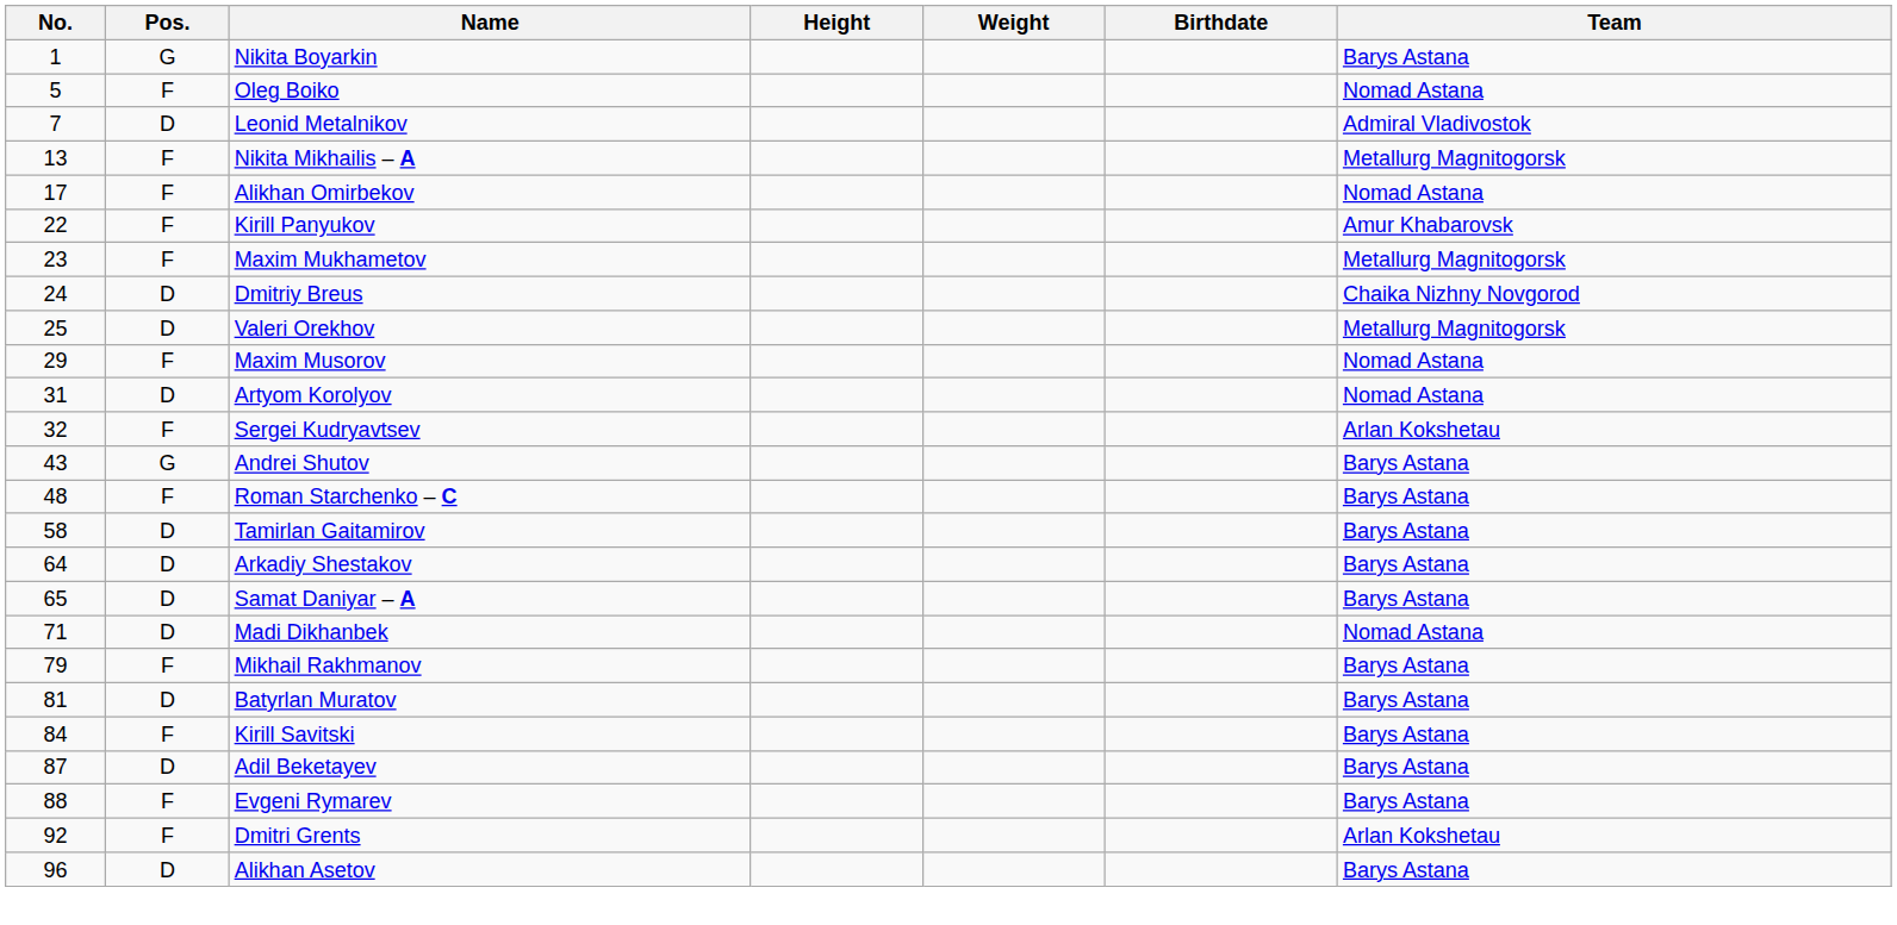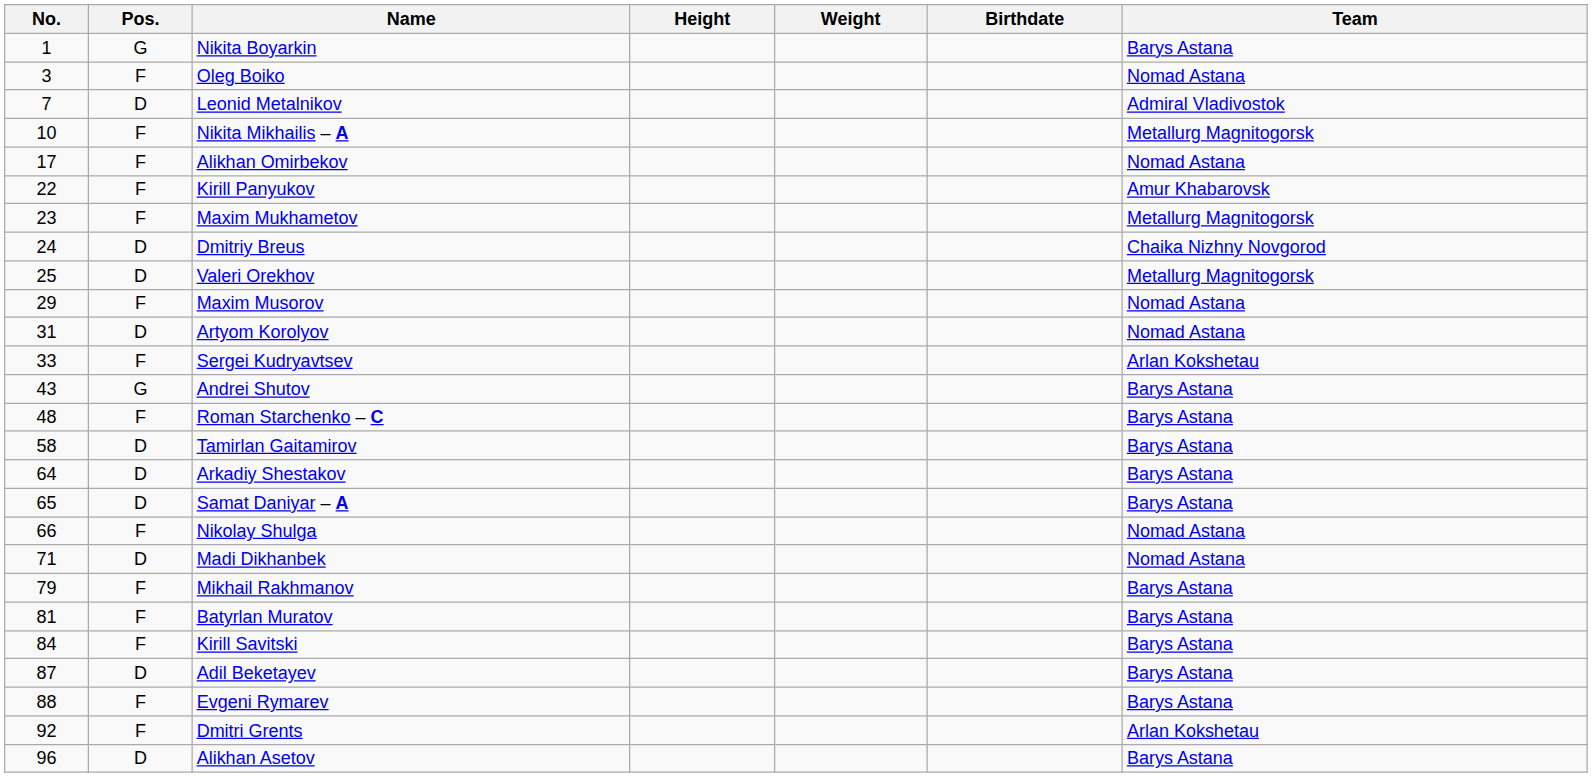 <table width="80%" class="wikitable sortable" style="font-size: 90%; text-align: center;">
 <tr>
 <th>No.</th>
 <th>Pos.</th>
 <th>Name</th>
 <th>Height</th>
 <th>Weight</th>
 <th>Birthdate</th>
 <th>Team</th>
 </tr>
 <tr>
 <td>1</td>
 <td>G</td>
 <td align=left><a href='#'>Nikita Boyarkin</a></td>
 <td></td>
 <td></td>
 <td></td>
 <td style="text-align:left;"> <a href='#'>Barys Astana</a></td>
 </tr>
 <tr>
-<td>5</td>
+<td>3</td>
 <td>F</td>
 <td align=left><a href='#'>Oleg Boiko</a></td>
 <td></td>
 <td></td>
 <td></td>
 <td style="text-align:left;"> <a href='#'>Nomad Astana</a></td>
 </tr>
 <tr>
 <td>7</td>
 <td>D</td>
 <td align=left><a href='#'>Leonid Metalnikov</a></td>
 <td></td>
 <td></td>
 <td></td>
 <td style="text-align:left;"> <a href='#'>Admiral Vladivostok</a></td>
 </tr>
 <tr>
-<td>13</td>
+<td>10</td>
 <td>F</td>
 <td align=left><a href='#'>Nikita Mikhailis</a> – <strong><a href='#'>A</a></strong></td>
 <td></td>
 <td></td>
 <td></td>
 <td style="text-align:left;"> <a href='#'>Metallurg Magnitogorsk</a></td>
 </tr>
 <tr>
 <td>17</td>
 <td>F</td>
 <td align=left><a href='#'>Alikhan Omirbekov</a></td>
 <td></td>
 <td></td>
 <td></td>
 <td style="text-align:left;"> <a href='#'>Nomad Astana</a></td>
 </tr>
 <tr>
 <td>22</td>
 <td>F</td>
 <td align=left><a href='#'>Kirill Panyukov</a></td>
 <td></td>
 <td></td>
 <td></td>
 <td style="text-align:left;"> <a href='#'>Amur Khabarovsk</a></td>
 </tr>
 <tr>
 <td>23</td>
 <td>F</td>
 <td align=left><a href='#'>Maxim Mukhametov</a></td>
 <td></td>
 <td></td>
 <td></td>
 <td style="text-align:left;"> <a href='#'>Metallurg Magnitogorsk</a></td>
 </tr>
 <tr>
 <td>24</td>
 <td>D</td>
 <td align=left><a href='#'>Dmitriy Breus</a></td>
 <td></td>
 <td></td>
 <td></td>
 <td style="text-align:left;"> <a href='#'>Chaika Nizhny Novgorod</a></td>
 </tr>
 <tr>
 <td>25</td>
 <td>D</td>
 <td align=left><a href='#'>Valeri Orekhov</a></td>
 <td></td>
 <td></td>
 <td></td>
 <td style="text-align:left;"> <a href='#'>Metallurg Magnitogorsk</a></td>
 </tr>
 <tr>
 <td>29</td>
 <td>F</td>
 <td align=left><a href='#'>Maxim Musorov</a></td>
 <td></td>
 <td></td>
 <td></td>
 <td style="text-align:left;"> <a href='#'>Nomad Astana</a></td>
 </tr>
 <tr>
 <td>31</td>
 <td>D</td>
 <td align=left><a href='#'>Artyom Korolyov</a></td>
 <td></td>
 <td></td>
 <td></td>
 <td style="text-align:left;"> <a href='#'>Nomad Astana</a></td>
 </tr>
 <tr>
-<td>32</td>
+<td>33</td>
 <td>F</td>
 <td align=left><a href='#'>Sergei Kudryavtsev</a></td>
 <td></td>
 <td></td>
 <td></td>
 <td style="text-align:left;"> <a href='#'>Arlan Kokshetau</a></td>
 </tr>
 <tr>
 <td>43</td>
 <td>G</td>
 <td align=left><a href='#'>Andrei Shutov</a></td>
 <td></td>
 <td></td>
 <td></td>
 <td style="text-align:left;"> <a href='#'>Barys Astana</a></td>
 </tr>
 <tr>
 <td>48</td>
 <td>F</td>
 <td align=left><a href='#'>Roman Starchenko</a> – <strong><a href='#'>C</a></strong></td>
 <td></td>
 <td></td>
 <td></td>
 <td style="text-align:left;"> <a href='#'>Barys Astana</a></td>
 </tr>
 <tr>
 <td>58</td>
 <td>D</td>
 <td align=left><a href='#'>Tamirlan Gaitamirov</a></td>
 <td></td>
 <td></td>
 <td></td>
 <td style="text-align:left;"> <a href='#'>Barys Astana</a></td>
 </tr>
 <tr>
 <td>64</td>
 <td>D</td>
 <td align=left><a href='#'>Arkadiy Shestakov</a></td>
 <td></td>
 <td></td>
 <td></td>
 <td style="text-align:left;"> <a href='#'>Barys Astana</a></td>
 </tr>
 <tr>
 <td>65</td>
 <td>D</td>
 <td align=left><a href='#'>Samat Daniyar</a> – <strong><a href='#'>A</a></strong></td>
 <td></td>
 <td></td>
 <td></td>
 <td style="text-align:left;"> <a href='#'>Barys Astana</a></td>
 </tr>
 <tr>
+<td>66</td>
+<td>F</td>
+<td align=left><a href='#'>Nikolay Shulga</a></td>
+<td></td>
+<td></td>
+<td></td>
+<td style="text-align:left;"> <a href='#'>Nomad Astana</a></td>
+</tr>
+<tr>
 <td>71</td>
 <td>D</td>
 <td align=left><a href='#'>Madi Dikhanbek</a></td>
 <td></td>
 <td></td>
 <td></td>
 <td style="text-align:left;"> <a href='#'>Nomad Astana</a></td>
 </tr>
 <tr>
 <td>79</td>
 <td>F</td>
 <td align=left><a href='#'>Mikhail Rakhmanov</a></td>
 <td></td>
 <td></td>
 <td></td>
 <td style="text-align:left;"> <a href='#'>Barys Astana</a></td>
 </tr>
 <tr>
 <td>81</td>
-<td>D</td>
+<td>F</td>
 <td align=left><a href='#'>Batyrlan Muratov</a></td>
 <td></td>
 <td></td>
 <td></td>
 <td style="text-align:left;"> <a href='#'>Barys Astana</a></td>
 </tr>
 <tr>
 <td>84</td>
 <td>F</td>
 <td align=left><a href='#'>Kirill Savitski</a></td>
 <td></td>
 <td></td>
 <td></td>
 <td style="text-align:left;"> <a href='#'>Barys Astana</a></td>
 </tr>
 <tr>
 <td>87</td>
 <td>D</td>
 <td align=left><a href='#'>Adil Beketayev</a></td>
 <td></td>
 <td></td>
 <td></td>
 <td style="text-align:left;"> <a href='#'>Barys Astana</a></td>
 </tr>
 <tr>
 <td>88</td>
 <td>F</td>
 <td align=left><a href='#'>Evgeni Rymarev</a></td>
 <td></td>
 <td></td>
 <td></td>
 <td style="text-align:left;"> <a href='#'>Barys Astana</a></td>
 </tr>
 <tr>
 <td>92</td>
 <td>F</td>
 <td align=left><a href='#'>Dmitri Grents</a></td>
 <td></td>
 <td></td>
 <td></td>
 <td style="text-align:left;"> <a href='#'>Arlan Kokshetau</a></td>
 </tr>
 <tr>
 <td>96</td>
 <td>D</td>
 <td align=left><a href='#'>Alikhan Asetov</a></td>
 <td></td>
 <td></td>
 <td></td>
 <td style="text-align:left;"> <a href='#'>Barys Astana</a></td>
 </tr>
 </table>
